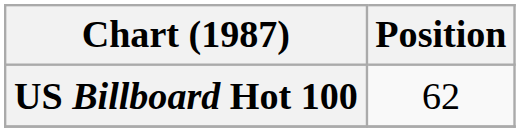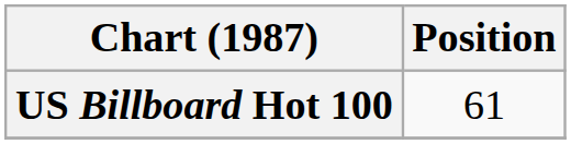 <table class="wikitable plainrowheaders" style="text-align:center">
 <tr>
 <th scope="col">Chart (1987)</th>
 <th scope="col">Position</th>
 </tr>
 <tr>
 <th scope="row">US <em>Billboard</em> Hot 100</th>
-<td>62</td>
+<td>61</td>
 </tr>
 <tr>
 </tr>
 </table>
